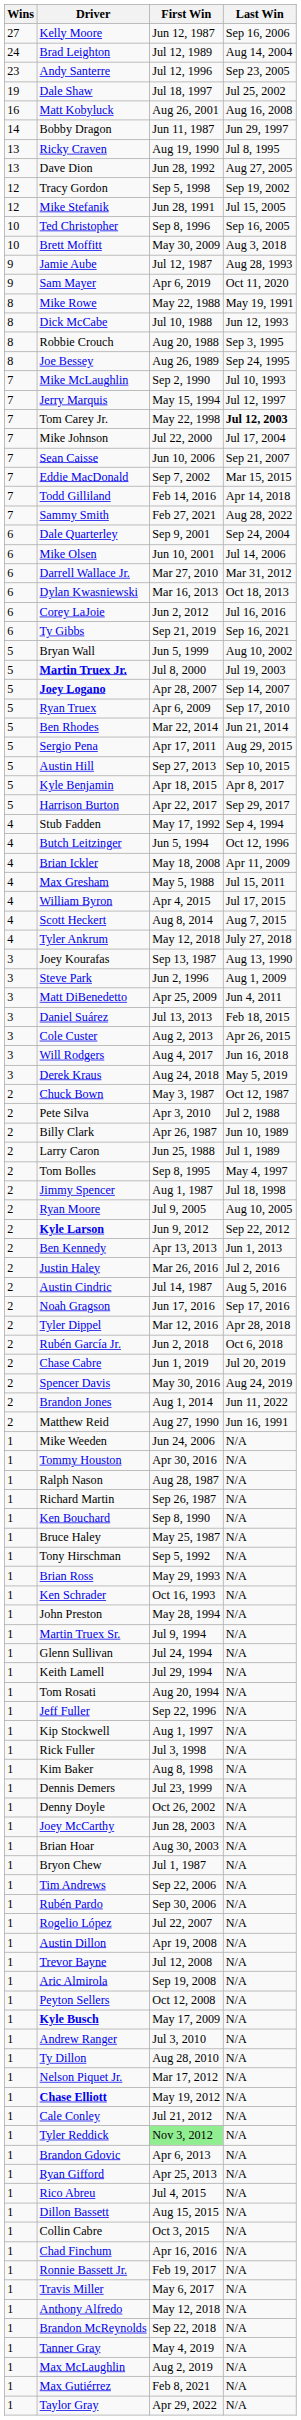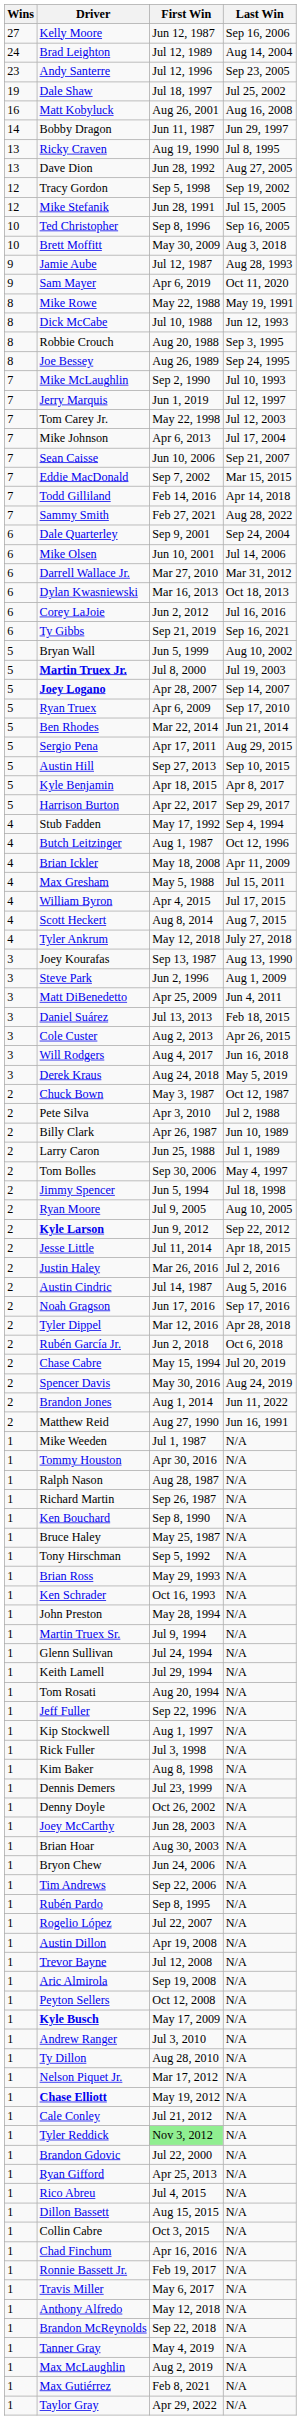 <table class="wikitable sortable">
 <tr>
 <th>Wins</th>
 <th>Driver</th>
 <th>First Win</th>
 <th>Last Win</th>
 </tr>
 <tr>
 <td>27</td>
 <td><a href='#'>Kelly Moore</a></td>
 <td>Jun 12, 1987</td>
 <td>Sep 16, 2006</td>
 </tr>
 <tr>
 <td>24</td>
 <td><a href='#'>Brad Leighton</a></td>
 <td>Jul 12, 1989</td>
 <td>Aug 14, 2004</td>
 </tr>
 <tr>
 <td>23</td>
 <td><a href='#'>Andy Santerre</a></td>
 <td>Jul 12, 1996</td>
 <td>Sep 23, 2005</td>
 </tr>
 <tr>
 <td>19</td>
 <td><a href='#'>Dale Shaw</a></td>
 <td>Jul 18, 1997</td>
 <td>Jul 25, 2002</td>
 </tr>
 <tr>
 <td>16</td>
 <td><a href='#'>Matt Kobyluck</a></td>
 <td>Aug 26, 2001</td>
 <td>Aug 16, 2008</td>
 </tr>
 <tr>
 <td>14</td>
 <td>Bobby Dragon</td>
 <td>Jun 11, 1987</td>
 <td>Jun 29, 1997</td>
 </tr>
 <tr>
 <td>13</td>
 <td><a href='#'>Ricky Craven</a></td>
 <td>Aug 19, 1990</td>
 <td>Jul 8, 1995</td>
 </tr>
 <tr>
 <td>13</td>
 <td>Dave Dion</td>
 <td>Jun 28, 1992</td>
 <td>Aug 27, 2005</td>
 </tr>
 <tr>
 <td>12</td>
 <td>Tracy Gordon</td>
 <td>Sep 5, 1998</td>
 <td>Sep 19, 2002</td>
 </tr>
 <tr>
 <td>12</td>
 <td><a href='#'>Mike Stefanik</a></td>
 <td>Jun 28, 1991</td>
 <td>Jul 15, 2005</td>
 </tr>
 <tr>
 <td>10</td>
 <td><a href='#'>Ted Christopher</a></td>
 <td>Sep 8, 1996</td>
 <td>Sep 16, 2005</td>
 </tr>
 <tr>
 <td>10</td>
 <td><a href='#'>Brett Moffitt</a></td>
 <td>May 30, 2009</td>
 <td>Aug 3, 2018</td>
 </tr>
 <tr>
 <td>9</td>
 <td><a href='#'>Jamie Aube</a></td>
 <td>Jul 12, 1987</td>
 <td>Aug 28, 1993</td>
 </tr>
 <tr>
 <td>9</td>
 <td><a href='#'>Sam Mayer</a></td>
 <td>Apr 6, 2019</td>
 <td>Oct 11, 2020</td>
 </tr>
 <tr>
 <td>8</td>
 <td><a href='#'>Mike Rowe</a></td>
 <td>May 22, 1988</td>
 <td>May 19, 1991</td>
 </tr>
 <tr>
 <td>8</td>
 <td><a href='#'>Dick McCabe</a></td>
 <td>Jul 10, 1988</td>
 <td>Jun 12, 1993</td>
 </tr>
 <tr>
 <td>8</td>
 <td>Robbie Crouch</td>
 <td>Aug 20, 1988</td>
 <td>Sep 3, 1995</td>
 </tr>
 <tr>
 <td>8</td>
 <td><a href='#'>Joe Bessey</a></td>
 <td>Aug 26, 1989</td>
 <td>Sep 24, 1995</td>
 </tr>
 <tr>
 <td>7</td>
 <td><a href='#'>Mike McLaughlin</a></td>
 <td>Sep 2, 1990</td>
 <td>Jul 10, 1993</td>
 </tr>
 <tr>
 <td>7</td>
 <td><a href='#'>Jerry Marquis</a></td>
-<td>May 15, 1994</td>
+<td>Jun 1, 2019</td>
 <td>Jul 12, 1997</td>
 </tr>
 <tr>
 <td>7</td>
 <td>Tom Carey Jr.</td>
 <td>May 22, 1998</td>
-<td><strong>Jul 12, 2003</strong></td>
+<td>Jul 12, 2003</td>
 </tr>
 <tr>
 <td>7</td>
 <td>Mike Johnson</td>
-<td>Jul 22, 2000</td>
+<td>Apr 6, 2013</td>
 <td>Jul 17, 2004</td>
 </tr>
 <tr>
 <td>7</td>
 <td><a href='#'>Sean Caisse</a></td>
 <td>Jun 10, 2006</td>
 <td>Sep 21, 2007</td>
 </tr>
 <tr>
 <td>7</td>
 <td><a href='#'>Eddie MacDonald</a></td>
 <td>Sep 7, 2002</td>
 <td>Mar 15, 2015</td>
 </tr>
 <tr>
 <td>7</td>
 <td><a href='#'>Todd Gilliland</a></td>
 <td>Feb 14, 2016</td>
 <td>Apr 14, 2018</td>
 </tr>
 <tr>
 <td>7</td>
 <td><a href='#'>Sammy Smith</a></td>
 <td>Feb 27, 2021</td>
 <td>Aug 28, 2022</td>
 </tr>
 <tr>
 <td>6</td>
 <td><a href='#'>Dale Quarterley</a></td>
 <td>Sep 9, 2001</td>
 <td>Sep 24, 2004</td>
 </tr>
 <tr>
 <td>6</td>
 <td><a href='#'>Mike Olsen</a></td>
 <td>Jun 10, 2001</td>
 <td>Jul 14, 2006</td>
 </tr>
 <tr>
 <td>6</td>
 <td><a href='#'>Darrell Wallace Jr.</a></td>
 <td>Mar 27, 2010</td>
 <td>Mar 31, 2012</td>
 </tr>
 <tr>
 <td>6</td>
 <td><a href='#'>Dylan Kwasniewski</a></td>
 <td>Mar 16, 2013</td>
 <td>Oct 18, 2013</td>
 </tr>
 <tr>
 <td>6</td>
 <td><a href='#'>Corey LaJoie</a></td>
 <td>Jun 2, 2012</td>
 <td>Jul 16, 2016</td>
 </tr>
 <tr>
 <td>6</td>
 <td><a href='#'>Ty Gibbs</a></td>
 <td>Sep 21, 2019</td>
 <td>Sep 16, 2021</td>
 </tr>
 <tr>
 <td>5</td>
 <td>Bryan Wall</td>
 <td>Jun 5, 1999</td>
 <td>Aug 10, 2002</td>
 </tr>
 <tr>
 <td>5</td>
 <td><strong><a href='#'>Martin Truex Jr.</a></strong></td>
 <td>Jul 8, 2000</td>
 <td>Jul 19, 2003</td>
 </tr>
 <tr>
 <td>5</td>
 <td><strong><a href='#'>Joey Logano</a></strong></td>
 <td>Apr 28, 2007</td>
 <td>Sep 14, 2007</td>
 </tr>
 <tr>
 <td>5</td>
 <td><a href='#'>Ryan Truex</a></td>
 <td>Apr 6, 2009</td>
 <td>Sep 17, 2010</td>
 </tr>
 <tr>
 <td>5</td>
 <td><a href='#'>Ben Rhodes</a></td>
 <td>Mar 22, 2014</td>
 <td>Jun 21, 2014</td>
 </tr>
 <tr>
 <td>5</td>
 <td><a href='#'>Sergio Pena</a></td>
 <td>Apr 17, 2011</td>
 <td>Aug 29, 2015</td>
 </tr>
 <tr>
 <td>5</td>
 <td><a href='#'>Austin Hill</a></td>
 <td>Sep 27, 2013</td>
 <td>Sep 10, 2015</td>
 </tr>
 <tr>
 <td>5</td>
 <td><a href='#'>Kyle Benjamin</a></td>
 <td>Apr 18, 2015</td>
 <td>Apr 8, 2017</td>
 </tr>
 <tr>
 <td>5</td>
 <td><a href='#'>Harrison Burton</a></td>
 <td>Apr 22, 2017</td>
 <td>Sep 29, 2017</td>
 </tr>
 <tr>
 <td>4</td>
 <td>Stub Fadden</td>
 <td>May 17, 1992</td>
 <td>Sep 4, 1994</td>
 </tr>
 <tr>
 <td>4</td>
 <td><a href='#'>Butch Leitzinger</a></td>
-<td>Jun 5, 1994</td>
+<td>Aug 1, 1987</td>
 <td>Oct 12, 1996</td>
 </tr>
 <tr>
 <td>4</td>
 <td><a href='#'>Brian Ickler</a></td>
 <td>May 18, 2008</td>
 <td>Apr 11, 2009</td>
 </tr>
 <tr>
 <td>4</td>
 <td><a href='#'>Max Gresham</a></td>
 <td>May 5, 1988</td>
 <td>Jul 15, 2011</td>
 </tr>
 <tr>
 <td>4</td>
 <td><a href='#'>William Byron</a></td>
 <td>Apr 4, 2015</td>
 <td>Jul 17, 2015</td>
 </tr>
 <tr>
 <td>4</td>
 <td><a href='#'>Scott Heckert</a></td>
 <td>Aug 8, 2014</td>
 <td>Aug 7, 2015</td>
 </tr>
 <tr>
 <td>4</td>
 <td><a href='#'>Tyler Ankrum</a></td>
 <td>May 12, 2018</td>
 <td>July 27, 2018</td>
 </tr>
 <tr>
 <td>3</td>
 <td>Joey Kourafas</td>
 <td>Sep 13, 1987</td>
 <td>Aug 13, 1990</td>
 </tr>
 <tr>
 <td>3</td>
 <td><a href='#'>Steve Park</a></td>
 <td>Jun 2, 1996</td>
 <td>Aug 1, 2009</td>
 </tr>
 <tr>
 <td>3</td>
 <td><a href='#'>Matt DiBenedetto</a></td>
 <td>Apr 25, 2009</td>
 <td>Jun 4, 2011</td>
 </tr>
 <tr>
 <td>3</td>
 <td><a href='#'>Daniel Suárez</a></td>
 <td>Jul 13, 2013</td>
 <td>Feb 18, 2015</td>
 </tr>
 <tr>
 <td>3</td>
 <td><a href='#'>Cole Custer</a></td>
 <td>Aug 2, 2013</td>
 <td>Apr 26, 2015</td>
 </tr>
 <tr>
 <td>3</td>
 <td><a href='#'>Will Rodgers</a></td>
 <td>Aug 4, 2017</td>
 <td>Jun 16, 2018</td>
 </tr>
 <tr>
 <td>3</td>
 <td><a href='#'>Derek Kraus</a></td>
 <td>Aug 24, 2018</td>
 <td>May 5, 2019</td>
 </tr>
 <tr>
 <td>2</td>
 <td><a href='#'>Chuck Bown</a></td>
 <td>May 3, 1987</td>
 <td>Oct 12, 1987</td>
 </tr>
 <tr>
 <td>2</td>
 <td>Pete Silva</td>
 <td>Apr 3, 2010</td>
 <td>Jul 2, 1988</td>
 </tr>
 <tr>
 <td>2</td>
 <td>Billy Clark</td>
 <td>Apr 26, 1987</td>
 <td>Jun 10, 1989</td>
 </tr>
 <tr>
 <td>2</td>
 <td>Larry Caron</td>
 <td>Jun 25, 1988</td>
 <td>Jul 1, 1989</td>
 </tr>
 <tr>
 <td>2</td>
 <td>Tom Bolles</td>
-<td>Sep 8, 1995</td>
+<td>Sep 30, 2006</td>
 <td>May 4, 1997</td>
 </tr>
 <tr>
 <td>2</td>
 <td><a href='#'>Jimmy Spencer</a></td>
-<td>Aug 1, 1987</td>
+<td>Jun 5, 1994</td>
 <td>Jul 18, 1998</td>
 </tr>
 <tr>
 <td>2</td>
 <td><a href='#'>Ryan Moore</a></td>
 <td>Jul 9, 2005</td>
 <td>Aug 10, 2005</td>
 </tr>
 <tr>
 <td>2</td>
 <td><strong><a href='#'>Kyle Larson</a></strong></td>
 <td>Jun 9, 2012</td>
 <td>Sep 22, 2012</td>
 </tr>
 <tr>
 <td>2</td>
-<td><a href='#'>Ben Kennedy</a></td>
-<td>Apr 13, 2013</td>
-<td>Jun 1, 2013</td>
+<td><a href='#'>Jesse Little</a></td>
+<td>Jul 11, 2014</td>
+<td>Apr 18, 2015</td>
 </tr>
 <tr>
 <td>2</td>
 <td><a href='#'>Justin Haley</a></td>
 <td>Mar 26, 2016</td>
 <td>Jul 2, 2016</td>
 </tr>
 <tr>
 <td>2</td>
 <td><a href='#'>Austin Cindric</a></td>
 <td>Jul 14, 1987</td>
 <td>Aug 5, 2016</td>
 </tr>
 <tr>
 <td>2</td>
 <td><a href='#'>Noah Gragson</a></td>
 <td>Jun 17, 2016</td>
 <td>Sep 17, 2016</td>
 </tr>
 <tr>
 <td>2</td>
 <td><a href='#'>Tyler Dippel</a></td>
 <td>Mar 12, 2016</td>
 <td>Apr 28, 2018</td>
 </tr>
 <tr>
 <td>2</td>
 <td><a href='#'>Rubén García Jr.</a></td>
 <td>Jun 2, 2018</td>
 <td>Oct 6, 2018</td>
 </tr>
 <tr>
 <td>2</td>
 <td><a href='#'>Chase Cabre</a></td>
-<td>Jun 1, 2019</td>
+<td>May 15, 1994</td>
 <td>Jul 20, 2019</td>
 </tr>
 <tr>
 <td>2</td>
 <td><a href='#'>Spencer Davis</a></td>
 <td>May 30, 2016</td>
 <td>Aug 24, 2019</td>
 </tr>
 <tr>
 <td>2</td>
 <td><a href='#'>Brandon Jones</a></td>
 <td>Aug 1, 2014</td>
 <td>Jun 11, 2022</td>
 </tr>
 <tr>
 <td>2</td>
 <td>Matthew Reid</td>
 <td>Aug 27, 1990</td>
 <td>Jun 16, 1991</td>
 </tr>
 <tr>
 <td>1</td>
 <td>Mike Weeden</td>
-<td>Jun 24, 2006</td>
+<td>Jul 1, 1987</td>
 <td>N/A</td>
 </tr>
 <tr>
 <td>1</td>
 <td><a href='#'>Tommy Houston</a></td>
 <td>Apr 30, 2016</td>
 <td>N/A</td>
 </tr>
 <tr>
 <td>1</td>
 <td>Ralph Nason</td>
 <td>Aug 28, 1987</td>
 <td>N/A</td>
 </tr>
 <tr>
 <td>1</td>
 <td>Richard Martin</td>
 <td>Sep 26, 1987</td>
 <td>N/A</td>
 </tr>
 <tr>
 <td>1</td>
 <td><a href='#'>Ken Bouchard</a></td>
 <td>Sep 8, 1990</td>
 <td>N/A</td>
 </tr>
 <tr>
 <td>1</td>
 <td>Bruce Haley</td>
 <td>May 25, 1987</td>
 <td>N/A</td>
 </tr>
 <tr>
 <td>1</td>
 <td>Tony Hirschman</td>
 <td>Sep 5, 1992</td>
 <td>N/A</td>
 </tr>
 <tr>
 <td>1</td>
 <td><a href='#'>Brian Ross</a></td>
 <td>May 29, 1993</td>
 <td>N/A</td>
 </tr>
 <tr>
 <td>1</td>
 <td><a href='#'>Ken Schrader</a></td>
 <td>Oct 16, 1993</td>
 <td>N/A</td>
 </tr>
 <tr>
 <td>1</td>
 <td>John Preston</td>
 <td>May 28, 1994</td>
 <td>N/A</td>
 </tr>
 <tr>
 <td>1</td>
 <td><a href='#'>Martin Truex Sr.</a></td>
 <td>Jul 9, 1994</td>
 <td>N/A</td>
 </tr>
 <tr>
 <td>1</td>
 <td>Glenn Sullivan</td>
 <td>Jul 24, 1994</td>
 <td>N/A</td>
 </tr>
 <tr>
 <td>1</td>
 <td>Keith Lamell</td>
 <td>Jul 29, 1994</td>
 <td>N/A</td>
 </tr>
 <tr>
 <td>1</td>
 <td>Tom Rosati</td>
 <td>Aug 20, 1994</td>
 <td>N/A</td>
 </tr>
 <tr>
 <td>1</td>
 <td><a href='#'>Jeff Fuller</a></td>
 <td>Sep 22, 1996</td>
 <td>N/A</td>
 </tr>
 <tr>
 <td>1</td>
 <td>Kip Stockwell</td>
 <td>Aug 1, 1997</td>
 <td>N/A</td>
 </tr>
 <tr>
 <td>1</td>
 <td>Rick Fuller</td>
 <td>Jul 3, 1998</td>
 <td>N/A</td>
 </tr>
 <tr>
 <td>1</td>
 <td>Kim Baker</td>
 <td>Aug 8, 1998</td>
 <td>N/A</td>
 </tr>
 <tr>
 <td>1</td>
 <td>Dennis Demers</td>
 <td>Jul 23, 1999</td>
 <td>N/A</td>
 </tr>
 <tr>
 <td>1</td>
 <td>Denny Doyle</td>
 <td>Oct 26, 2002</td>
 <td>N/A</td>
 </tr>
 <tr>
 <td>1</td>
 <td><a href='#'>Joey McCarthy</a></td>
 <td>Jun 28, 2003</td>
 <td>N/A</td>
 </tr>
 <tr>
 <td>1</td>
 <td>Brian Hoar</td>
 <td>Aug 30, 2003</td>
 <td>N/A</td>
 </tr>
 <tr>
 <td>1</td>
 <td>Bryon Chew</td>
-<td>Jul 1, 1987</td>
+<td>Jun 24, 2006</td>
 <td>N/A</td>
 </tr>
 <tr>
 <td>1</td>
 <td><a href='#'>Tim Andrews</a></td>
 <td>Sep 22, 2006</td>
 <td>N/A</td>
 </tr>
 <tr>
 <td>1</td>
 <td><a href='#'>Rubén Pardo</a></td>
-<td>Sep 30, 2006</td>
+<td>Sep 8, 1995</td>
 <td>N/A</td>
 </tr>
 <tr>
 <td>1</td>
 <td><a href='#'>Rogelio López</a></td>
 <td>Jul 22, 2007</td>
 <td>N/A</td>
 </tr>
 <tr>
 <td>1</td>
 <td><a href='#'>Austin Dillon</a></td>
 <td>Apr 19, 2008</td>
 <td>N/A</td>
 </tr>
 <tr>
 <td>1</td>
 <td><a href='#'>Trevor Bayne</a></td>
 <td>Jul 12, 2008</td>
 <td>N/A</td>
 </tr>
 <tr>
 <td>1</td>
 <td><a href='#'>Aric Almirola</a></td>
 <td>Sep 19, 2008</td>
 <td>N/A</td>
 </tr>
 <tr>
 <td>1</td>
 <td><a href='#'>Peyton Sellers</a></td>
 <td>Oct 12, 2008</td>
 <td>N/A</td>
 </tr>
 <tr>
 <td>1</td>
 <td><strong><a href='#'>Kyle Busch</a></strong></td>
 <td>May 17, 2009</td>
 <td>N/A</td>
 </tr>
 <tr>
 <td>1</td>
 <td><a href='#'>Andrew Ranger</a></td>
 <td>Jul 3, 2010</td>
 <td>N/A</td>
 </tr>
 <tr>
 <td>1</td>
 <td><a href='#'>Ty Dillon</a></td>
 <td>Aug 28, 2010</td>
 <td>N/A</td>
 </tr>
 <tr>
 <td>1</td>
 <td><a href='#'>Nelson Piquet Jr.</a></td>
 <td>Mar 17, 2012</td>
 <td>N/A</td>
 </tr>
 <tr>
 <td>1</td>
 <td><strong><a href='#'>Chase Elliott</a></strong></td>
 <td>May 19, 2012</td>
 <td>N/A</td>
 </tr>
 <tr>
 <td>1</td>
 <td><a href='#'>Cale Conley</a></td>
 <td>Jul 21, 2012</td>
 <td>N/A</td>
 </tr>
 <tr>
 <td>1</td>
 <td><a href='#'>Tyler Reddick</a></td>
 <td style="background: lightgreen;">Nov 3, 2012</td>
 <td>N/A</td>
 </tr>
 <tr>
 <td>1</td>
 <td><a href='#'>Brandon Gdovic</a></td>
-<td>Apr 6, 2013</td>
+<td>Jul 22, 2000</td>
 <td>N/A</td>
 </tr>
 <tr>
 <td>1</td>
 <td><a href='#'>Ryan Gifford</a></td>
 <td>Apr 25, 2013</td>
 <td>N/A</td>
 </tr>
 <tr>
 <td>1</td>
 <td><a href='#'>Rico Abreu</a></td>
 <td>Jul 4, 2015</td>
 <td>N/A</td>
 </tr>
 <tr>
 <td>1</td>
 <td><a href='#'>Dillon Bassett</a></td>
 <td>Aug 15, 2015</td>
 <td>N/A</td>
 </tr>
 <tr>
 <td>1</td>
 <td>Collin Cabre</td>
 <td>Oct 3, 2015</td>
 <td>N/A</td>
 </tr>
 <tr>
 <td>1</td>
 <td><a href='#'>Chad Finchum</a></td>
 <td>Apr 16, 2016</td>
 <td>N/A</td>
 </tr>
 <tr>
 <td>1</td>
 <td><a href='#'>Ronnie Bassett Jr.</a></td>
 <td>Feb 19, 2017</td>
 <td>N/A</td>
 </tr>
 <tr>
 <td>1</td>
 <td><a href='#'>Travis Miller</a></td>
 <td>May 6, 2017</td>
 <td>N/A</td>
 </tr>
 <tr>
 <td>1</td>
 <td><a href='#'>Anthony Alfredo</a></td>
 <td>May 12, 2018</td>
 <td>N/A</td>
 </tr>
 <tr>
 <td>1</td>
 <td><a href='#'>Brandon McReynolds</a></td>
 <td>Sep 22, 2018</td>
 <td>N/A</td>
 </tr>
 <tr>
 <td>1</td>
 <td><a href='#'>Tanner Gray</a></td>
 <td>May 4, 2019</td>
 <td>N/A</td>
 </tr>
 <tr>
 <td>1</td>
 <td><a href='#'>Max McLaughlin</a></td>
 <td>Aug 2, 2019</td>
 <td>N/A</td>
 </tr>
 <tr>
 <td>1</td>
 <td><a href='#'>Max Gutiérrez</a></td>
 <td>Feb 8, 2021</td>
 <td>N/A</td>
 </tr>
 <tr>
 <td>1</td>
 <td><a href='#'>Taylor Gray</a></td>
 <td>Apr 29, 2022</td>
 <td>N/A</td>
 </tr>
 </table>
